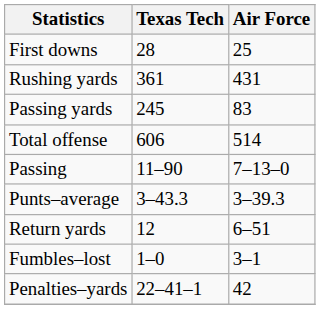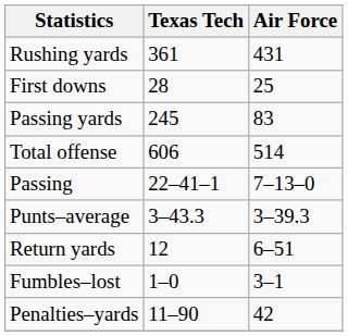 <table class="wikitable">
 <tr>
 <th>Statistics</th>
 <th>Texas Tech</th>
 <th>Air Force</th>
 </tr>
 <tr>
+<td>Rushing yards</td>
+<td>361</td>
+<td>431</td>
+</tr>
+<tr>
 <td>First downs</td>
 <td>28</td>
 <td>25</td>
-</tr>
-<tr>
-<td>Rushing yards</td>
-<td>361</td>
-<td>431</td>
 </tr>
 <tr>
 <td>Passing yards</td>
 <td>245</td>
 <td>83</td>
 </tr>
 <tr>
 <td>Total offense</td>
 <td>606</td>
 <td>514</td>
 </tr>
 <tr>
 <td>Passing</td>
-<td>11–90</td>
+<td>22–41–1</td>
 <td>7–13–0</td>
 </tr>
 <tr>
 <td>Punts–average</td>
 <td>3–43.3</td>
 <td>3–39.3</td>
 </tr>
 <tr>
 <td>Return yards</td>
 <td>12</td>
 <td>6–51</td>
 </tr>
 <tr>
 <td>Fumbles–lost</td>
 <td>1–0</td>
 <td>3–1</td>
 </tr>
 <tr>
 <td>Penalties–yards</td>
-<td>22–41–1</td>
+<td>11–90</td>
 <td>42</td>
 </tr>
 <tr>
 </tr>
 </table>
